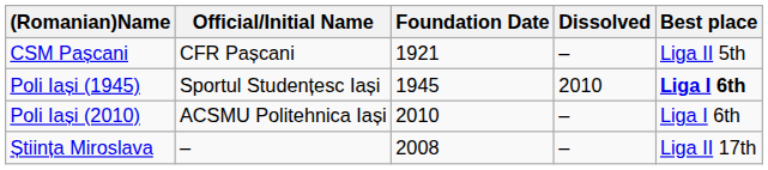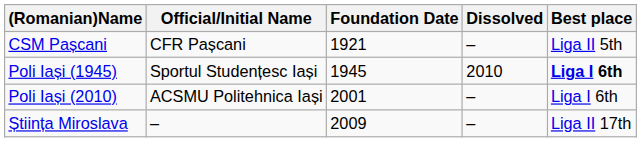 <table class="wikitable sortable mw-collapsible" style=" font-size: 87%;">
 <tr>
 <th>(Romanian)Name</th>
 <th>Official/Initial Name</th>
 <th>Foundation Date</th>
 <th>Dissolved</th>
 <th>Best place</th>
 </tr>
 <tr>
 <td><a href='#'>CSM Pașcani</a></td>
 <td>CFR Pașcani</td>
 <td>1921</td>
 <td>–</td>
 <td><a href='#'>Liga II</a> 5th</td>
 </tr>
 <tr>
 <td><a href='#'>Poli Iași (1945)</a></td>
 <td>Sportul Studențesc Iași</td>
 <td>1945</td>
 <td>2010</td>
 <td><strong><a href='#'>Liga I</a> 6th</strong></td>
 </tr>
 <tr>
 <td><a href='#'>Poli Iași (2010)</a></td>
 <td>ACSMU Politehnica Iași</td>
-<td>2010</td>
+<td>2001</td>
 <td>–</td>
 <td><a href='#'>Liga I</a> 6th</td>
 </tr>
 <tr>
 <td><a href='#'>Știința Miroslava</a></td>
 <td>–</td>
-<td>2008</td>
+<td>2009</td>
 <td>–</td>
 <td><a href='#'>Liga II</a> 17th</td>
 </tr>
 </table>
